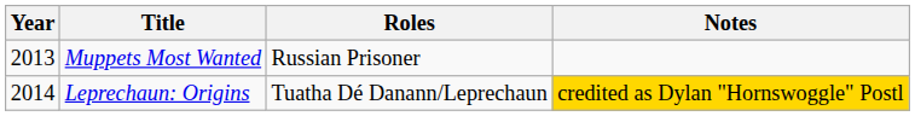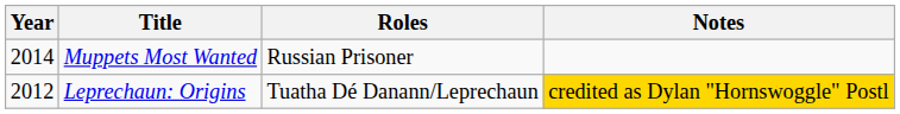 <table class="wikitable sortable">
 <tr>
 <th>Year</th>
 <th>Title</th>
 <th>Roles</th>
 <th class="unsortable">Notes</th>
 </tr>
 <tr>
-<td>2013</td>
+<td>2014</td>
 <td><em><a href='#'>Muppets Most Wanted</a></em></td>
 <td>Russian Prisoner</td>
 <td></td>
 </tr>
 <tr>
-<td>2014</td>
+<td>2012</td>
 <td><em><a href='#'>Leprechaun: Origins</a></em></td>
 <td>Tuatha Dé Danann/Leprechaun</td>
 <td style="background: gold;">credited as Dylan "Hornswoggle" Postl</td>
 </tr>
 </table>
